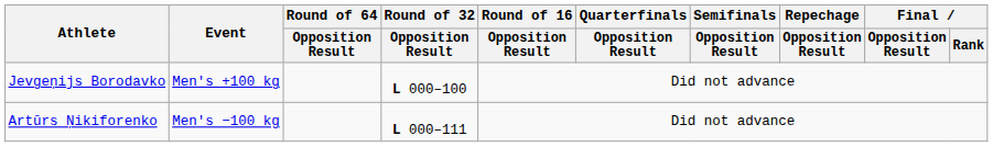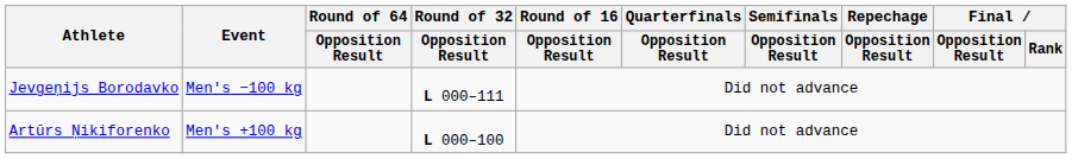 <table class="wikitable" style="font-size:90%">
 <tr>
 <th rowspan="2">Athlete</th>
 <th rowspan="2">Event</th>
 <th>Round of 64</th>
 <th>Round of 32</th>
 <th>Round of 16</th>
 <th>Quarterfinals</th>
 <th>Semifinals</th>
 <th>Repechage</th>
 <th colspan=2>Final / </th>
 </tr>
 <tr style="font-size:95%">
 <th>Opposition<br>Result</th>
 <th>Opposition<br>Result</th>
 <th>Opposition<br>Result</th>
 <th>Opposition<br>Result</th>
 <th>Opposition<br>Result</th>
 <th>Opposition<br>Result</th>
 <th>Opposition<br>Result</th>
 <th>Rank</th>
 </tr>
 <tr align=center>
 <td align=left><a href='#'>Jevgeņijs Borodavko</a></td>
+<td align=left><a href='#'>Men's −100 kg</a></td>
+<td></td>
+<td><br><strong>L</strong> 000–111</td>
+<td colspan=6>Did not advance</td>
+</tr>
+<tr align=center>
+<td align=left><a href='#'>Artūrs Ņikiforenko</a></td>
 <td align=left><a href='#'>Men's +100 kg</a></td>
 <td></td>
 <td><br><strong>L</strong> 000–100</td>
 <td colspan=6>Did not advance</td>
 </tr>
-<tr align=center>
-<td align=left><a href='#'>Artūrs Ņikiforenko</a></td>
-<td align=left><a href='#'>Men's −100 kg</a></td>
-<td></td>
-<td><br><strong>L</strong> 000–111</td>
-<td colspan=6>Did not advance</td>
-</tr>
 </table>
